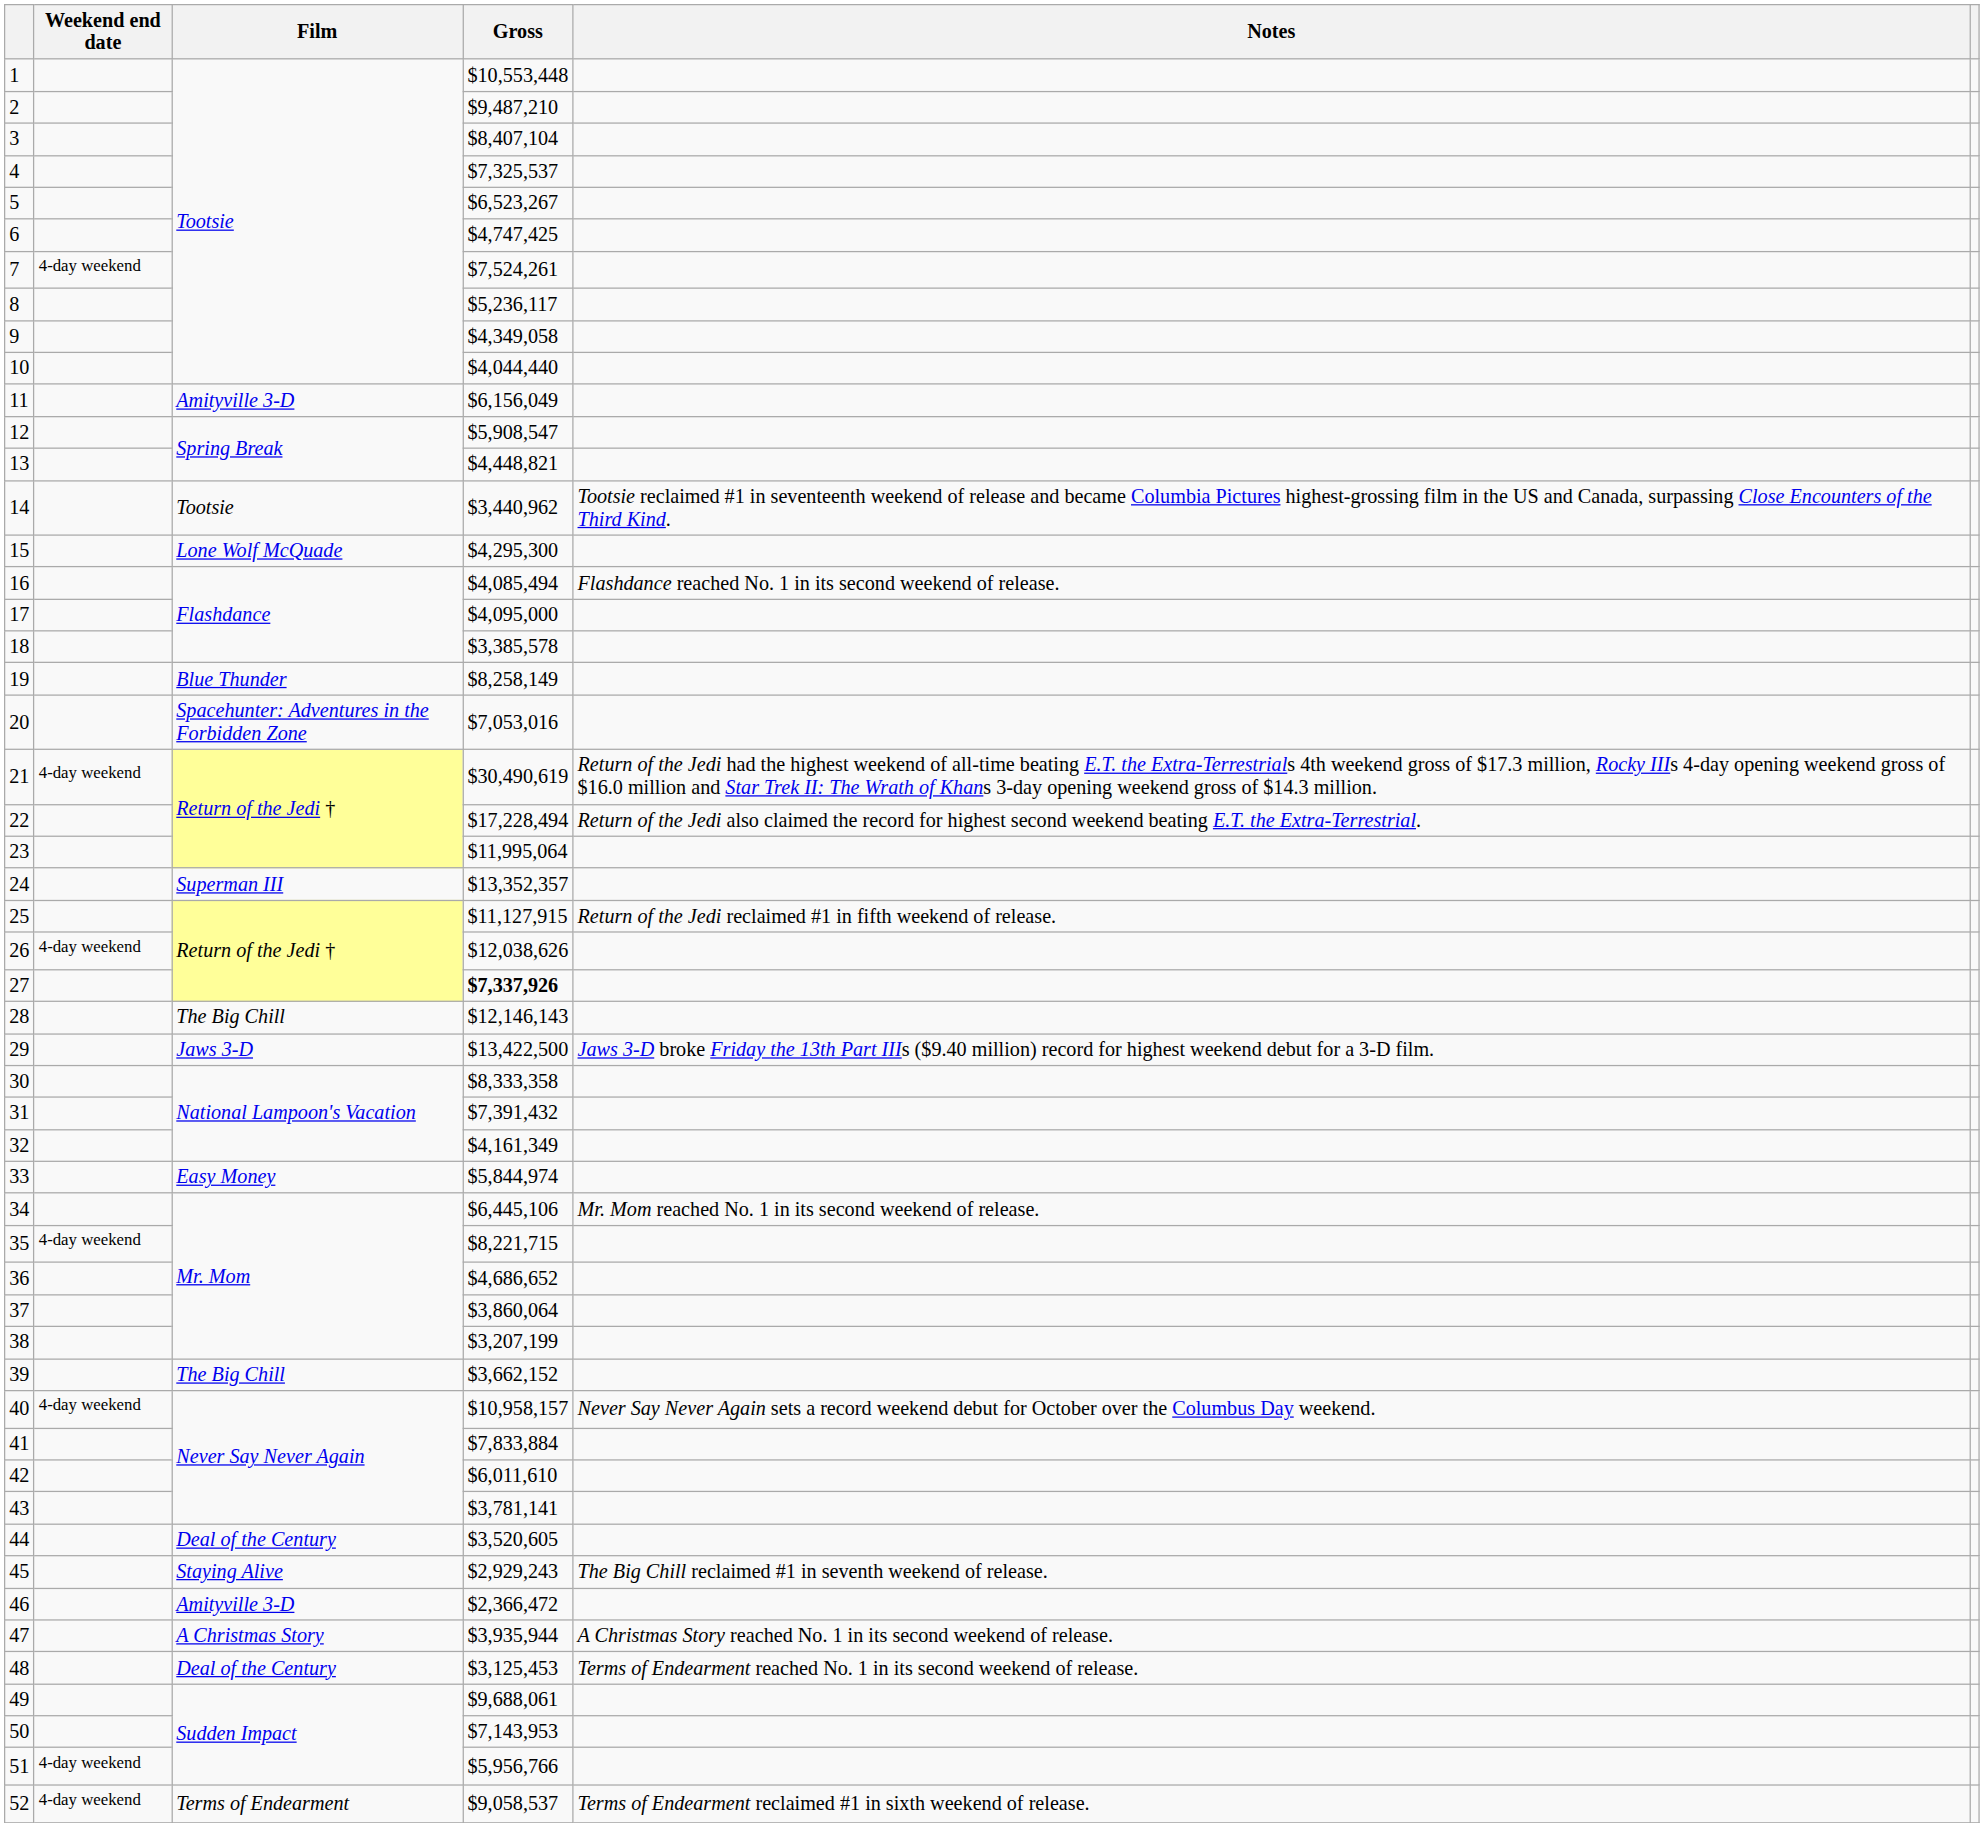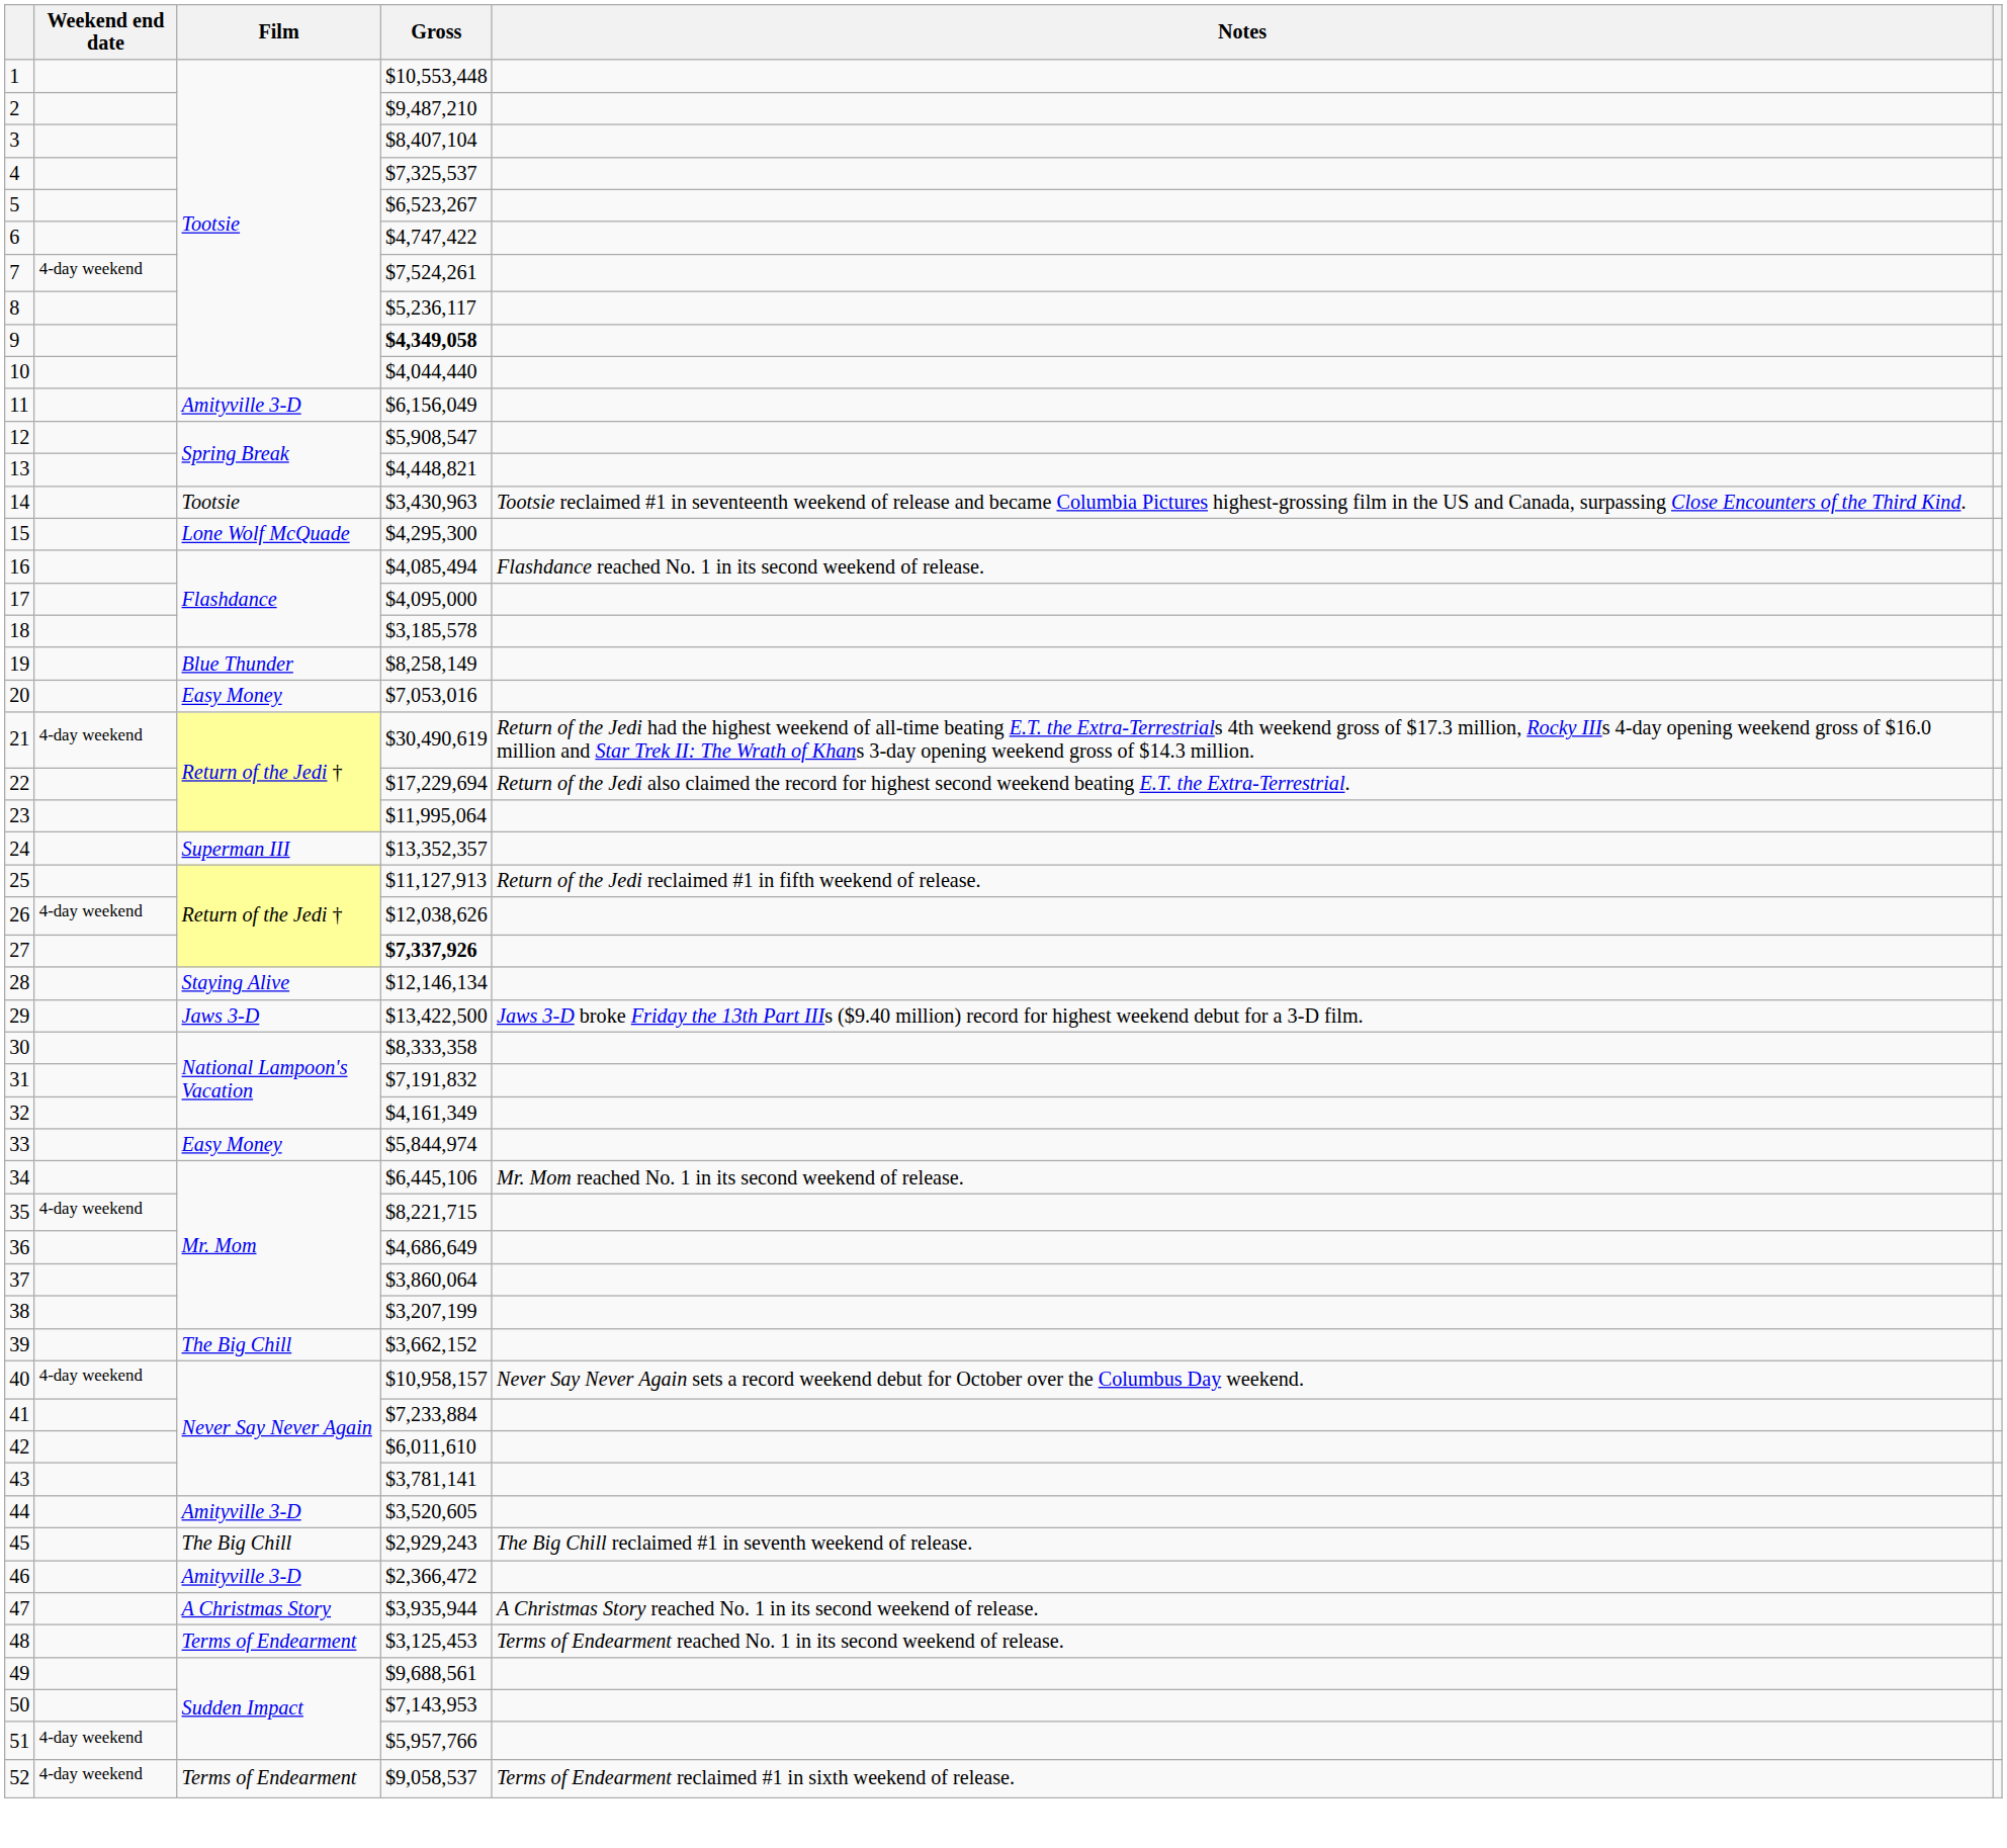 <table class="wikitable sortable">
 <tr>
 <th></th>
 <th>Weekend end date</th>
 <th>Film</th>
 <th>Gross</th>
 <th>Notes</th>
 <th class="unsortable"></th>
 </tr>
 <tr>
 <td>1</td>
 <td></td>
 <td rowspan="10"><em><a href='#'>Tootsie</a></em></td>
 <td>$10,553,448</td>
 <td></td>
 <td></td>
 </tr>
 <tr>
 <td>2</td>
 <td></td>
 <td>$9,487,210</td>
 <td></td>
 <td></td>
 </tr>
 <tr>
 <td>3</td>
 <td></td>
 <td>$8,407,104</td>
 <td></td>
 <td></td>
 </tr>
 <tr>
 <td>4</td>
 <td></td>
 <td>$7,325,537</td>
 <td></td>
 <td></td>
 </tr>
 <tr>
 <td>5</td>
 <td></td>
 <td>$6,523,267</td>
 <td></td>
 <td></td>
 </tr>
 <tr>
 <td>6</td>
 <td></td>
-<td>$4,747,425</td>
+<td>$4,747,422</td>
 <td></td>
 <td></td>
 </tr>
 <tr>
 <td>7</td>
 <td><sup>4-day weekend</sup></td>
 <td>$7,524,261</td>
 <td></td>
 <td><br></td>
 </tr>
 <tr>
 <td>8</td>
 <td></td>
 <td>$5,236,117</td>
 <td></td>
 <td></td>
 </tr>
 <tr>
 <td>9</td>
 <td></td>
-<td>$4,349,058</td>
+<td><strong>$4,349,058</strong></td>
 <td></td>
 <td></td>
 </tr>
 <tr>
 <td>10</td>
 <td></td>
 <td>$4,044,440</td>
 <td></td>
 <td></td>
 </tr>
 <tr>
 <td>11</td>
 <td></td>
 <td><em><a href='#'>Amityville 3-D</a></em></td>
 <td>$6,156,049</td>
 <td></td>
 <td></td>
 </tr>
 <tr>
 <td>12</td>
 <td></td>
 <td rowspan="2"><em><a href='#'>Spring Break</a></em></td>
 <td>$5,908,547</td>
 <td></td>
 <td><br></td>
 </tr>
 <tr>
 <td>13</td>
 <td></td>
 <td>$4,448,821</td>
 <td></td>
 <td></td>
 </tr>
 <tr>
 <td>14</td>
 <td></td>
 <td><em>Tootsie</em></td>
-<td>$3,440,962</td>
+<td>$3,430,963</td>
 <td><em>Tootsie</em> reclaimed #1 in seventeenth weekend of release and became <a href='#'>Columbia Pictures</a> highest-grossing film in the US and Canada, surpassing <em><a href='#'>Close Encounters of the Third Kind</a></em>.</td>
 <td></td>
 </tr>
 <tr>
 <td>15</td>
 <td></td>
 <td><em><a href='#'>Lone Wolf McQuade</a></em></td>
 <td>$4,295,300</td>
 <td></td>
 <td></td>
 </tr>
 <tr>
 <td>16</td>
 <td></td>
 <td rowspan="3"><em><a href='#'>Flashdance</a></em></td>
 <td>$4,085,494</td>
 <td><em>Flashdance</em> reached No. 1 in its second weekend of release.</td>
 <td><br></td>
 </tr>
 <tr>
 <td>17</td>
 <td></td>
 <td>$4,095,000</td>
 <td></td>
 <td></td>
 </tr>
 <tr>
 <td>18</td>
 <td></td>
-<td>$3,385,578</td>
+<td>$3,185,578</td>
 <td></td>
 <td></td>
 </tr>
 <tr>
 <td>19</td>
 <td></td>
 <td><em><a href='#'>Blue Thunder</a></em></td>
 <td>$8,258,149</td>
 <td></td>
 <td></td>
 </tr>
 <tr>
 <td>20</td>
 <td></td>
-<td><em><a href='#'>Spacehunter: Adventures in the Forbidden Zone</a></em></td>
+<td><em><a href='#'>Easy Money</a></em></td>
 <td>$7,053,016</td>
 <td></td>
 <td><br></td>
 </tr>
 <tr>
 <td>21</td>
 <td><sup>4-day weekend</sup></td>
 <td rowspan="3" style="background-color:#FFFF99"><em><a href='#'>Return of the Jedi</a></em> †</td>
 <td>$30,490,619</td>
 <td><em>Return of the Jedi</em> had the highest weekend of all-time beating <em><a href='#'>E.T. the Extra-Terrestrial</a></em>s 4th weekend gross of $17.3 million, <em><a href='#'>Rocky III</a></em>s 4-day opening weekend gross of $16.0 million and <em><a href='#'>Star Trek II: The Wrath of Khan</a></em>s 3-day opening weekend gross of $14.3 million.</td>
 <td><br></td>
 </tr>
 <tr>
 <td>22</td>
 <td></td>
-<td>$17,228,494</td>
+<td>$17,229,694</td>
 <td><em>Return of the Jedi</em> also claimed the record for highest second weekend beating <em><a href='#'>E.T. the Extra-Terrestrial</a></em>.</td>
 <td></td>
 </tr>
 <tr>
 <td>23</td>
 <td></td>
 <td>$11,995,064</td>
 <td></td>
 <td></td>
 </tr>
 <tr>
 <td>24</td>
 <td></td>
 <td><em><a href='#'>Superman III</a></em></td>
 <td>$13,352,357</td>
 <td></td>
 <td></td>
 </tr>
 <tr>
 <td>25</td>
 <td></td>
 <td rowspan="3" style="background-color:#FFFF99"><em>Return of the Jedi</em> †</td>
-<td>$11,127,915</td>
+<td>$11,127,913</td>
 <td><em>Return of the Jedi</em> reclaimed #1 in fifth weekend of release.</td>
 <td></td>
 </tr>
 <tr>
 <td>26</td>
 <td><sup>4-day weekend</sup></td>
 <td>$12,038,626</td>
 <td></td>
 <td></td>
 </tr>
 <tr>
 <td>27</td>
 <td></td>
 <td><strong>$7,337,926</strong></td>
 <td></td>
 <td></td>
 </tr>
 <tr>
 <td>28</td>
 <td></td>
-<td><em>The Big Chill</em></td>
-<td>$12,146,143</td>
+<td><em><a href='#'>Staying Alive</a></em></td>
+<td>$12,146,134</td>
 <td></td>
 <td></td>
 </tr>
 <tr>
 <td>29</td>
 <td></td>
 <td><em><a href='#'>Jaws 3-D</a></em></td>
 <td>$13,422,500</td>
 <td><em><a href='#'>Jaws 3-D</a></em> broke <em><a href='#'>Friday the 13th Part III</a></em>s ($9.40 million) record for highest weekend debut for a 3-D film.</td>
 <td></td>
 </tr>
 <tr>
 <td>30</td>
 <td></td>
 <td rowspan="3"><em><a href='#'>National Lampoon's Vacation</a></em></td>
 <td>$8,333,358</td>
 <td></td>
 <td><br></td>
 </tr>
 <tr>
 <td>31</td>
 <td></td>
-<td>$7,391,432</td>
+<td>$7,191,832</td>
 <td></td>
 <td></td>
 </tr>
 <tr>
 <td>32</td>
 <td></td>
 <td>$4,161,349</td>
 <td></td>
 <td></td>
 </tr>
 <tr>
 <td>33</td>
 <td></td>
 <td><em><a href='#'>Easy Money</a></em></td>
 <td>$5,844,974</td>
 <td></td>
 <td></td>
 </tr>
 <tr>
 <td>34</td>
 <td></td>
 <td rowspan="5"><em><a href='#'>Mr. Mom</a></em></td>
 <td>$6,445,106</td>
 <td><em>Mr. Mom</em> reached No. 1 in its second weekend of release.</td>
 <td><br></td>
 </tr>
 <tr>
 <td>35</td>
 <td><sup>4-day weekend</sup></td>
 <td>$8,221,715</td>
 <td></td>
 <td></td>
 </tr>
 <tr>
 <td>36</td>
 <td></td>
-<td>$4,686,652</td>
+<td>$4,686,649</td>
 <td></td>
 <td></td>
 </tr>
 <tr>
 <td>37</td>
 <td></td>
 <td>$3,860,064</td>
 <td></td>
 <td></td>
 </tr>
 <tr>
 <td>38</td>
 <td></td>
 <td>$3,207,199</td>
 <td></td>
 <td></td>
 </tr>
 <tr>
 <td>39</td>
 <td></td>
 <td><em><a href='#'>The Big Chill</a></em></td>
 <td>$3,662,152</td>
 <td></td>
 <td></td>
 </tr>
 <tr>
 <td>40</td>
 <td><sup>4-day weekend</sup></td>
 <td rowspan="4"><em><a href='#'>Never Say Never Again</a></em></td>
 <td>$10,958,157</td>
 <td><em>Never Say Never Again</em> sets a record weekend debut for October over the <a href='#'>Columbus Day</a> weekend.</td>
 <td><br></td>
 </tr>
 <tr>
 <td>41</td>
 <td></td>
-<td>$7,833,884</td>
+<td>$7,233,884</td>
 <td></td>
 <td></td>
 </tr>
 <tr>
 <td>42</td>
 <td></td>
 <td>$6,011,610</td>
 <td></td>
 <td></td>
 </tr>
 <tr>
 <td>43</td>
 <td></td>
 <td>$3,781,141</td>
 <td></td>
 <td></td>
 </tr>
 <tr>
 <td>44</td>
 <td></td>
-<td><em><a href='#'>Deal of the Century</a></em></td>
+<td><em><a href='#'>Amityville 3-D</a></em></td>
 <td>$3,520,605</td>
 <td></td>
 <td></td>
 </tr>
 <tr>
 <td>45</td>
 <td></td>
-<td><em><a href='#'>Staying Alive</a></em></td>
+<td><em>The Big Chill</em></td>
 <td>$2,929,243</td>
 <td><em>The Big Chill</em> reclaimed #1 in seventh weekend of release.</td>
 <td><br></td>
 </tr>
 <tr>
 <td>46</td>
 <td></td>
 <td><em><a href='#'>Amityville 3-D</a></em></td>
 <td>$2,366,472</td>
 <td></td>
 <td></td>
 </tr>
 <tr>
 <td>47</td>
 <td></td>
 <td><em><a href='#'>A Christmas Story</a></em></td>
 <td>$3,935,944</td>
 <td><em>A Christmas Story</em> reached No. 1 in its second weekend of release.</td>
 <td><br></td>
 </tr>
 <tr>
 <td>48</td>
 <td></td>
-<td><em><a href='#'>Deal of the Century</a></em></td>
+<td><em><a href='#'>Terms of Endearment</a></em></td>
 <td>$3,125,453</td>
 <td><em>Terms of Endearment</em> reached No. 1 in its second weekend of release.</td>
 <td><br></td>
 </tr>
 <tr>
 <td>49</td>
 <td></td>
 <td rowspan="3"><em><a href='#'>Sudden Impact</a></em></td>
-<td>$9,688,061</td>
+<td>$9,688,561</td>
 <td></td>
 <td></td>
 </tr>
 <tr>
 <td>50</td>
 <td></td>
 <td>$7,143,953</td>
 <td></td>
 <td></td>
 </tr>
 <tr>
 <td>51</td>
 <td><sup>4-day weekend</sup></td>
-<td>$5,956,766</td>
+<td>$5,957,766</td>
 <td></td>
 <td></td>
 </tr>
 <tr>
 <td>52</td>
 <td><sup>4-day weekend</sup></td>
 <td><em>Terms of Endearment</em></td>
 <td>$9,058,537</td>
 <td><em>Terms of Endearment</em> reclaimed #1 in sixth weekend of release.</td>
 <td></td>
 </tr>
 </table>
